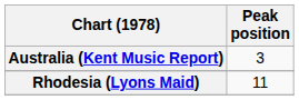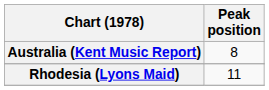 <table class="wikitable sortable plainrowheaders" style="text-align:center">
 <tr>
 <th>Chart (1978)</th>
 <th>Peak<br>position</th>
 </tr>
 <tr>
 <th scope="row">Australia (<a href='#'>Kent Music Report</a>)</th>
-<td>3</td>
+<td>8</td>
 </tr>
 <tr>
 </tr>
 <tr>
 </tr>
 <tr>
 </tr>
 <tr>
 </tr>
 <tr>
 </tr>
 <tr>
 </tr>
 <tr>
 <th scope="row">Rhodesia (<a href='#'>Lyons Maid</a>)</th>
 <td>11</td>
 </tr>
 <tr>
 </tr>
 </table>
